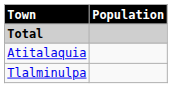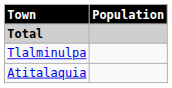 <table class="wikitable">
 <tr style="background:#000000; color:#FFFFFF;">
 <td><strong>Town</strong></td>
 <td><strong>Population</strong></td>
 </tr>
 <tr style="background:#CFCFCF;">
 <td><strong>Total</strong></td>
 <td></td>
 </tr>
 <tr>
+<td><a href='#'>Tlalminulpa</a></td>
+<td></td>
+</tr>
+<tr>
 <td><a href='#'>Atitalaquia</a></td>
 <td></td>
 </tr>
-<tr>
-<td><a href='#'>Tlalminulpa</a></td>
-<td></td>
-</tr>
 </table>
